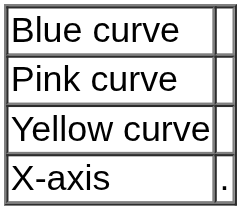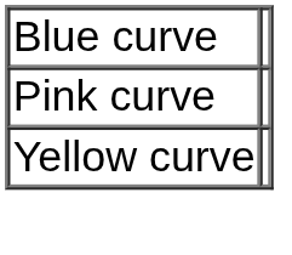 <table border="1" cellspacing="0">
 <tr>
 <td>Blue curve</td>
 <td></td>
 </tr>
 <tr>
 <td>Pink curve</td>
 <td></td>
 </tr>
 <tr>
 <td>Yellow curve</td>
 <td></td>
 </tr>
-<tr>
-<td>X-axis</td>
-<td>.</td>
-</tr>
 </table>
